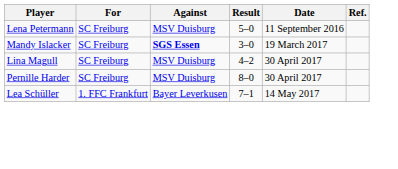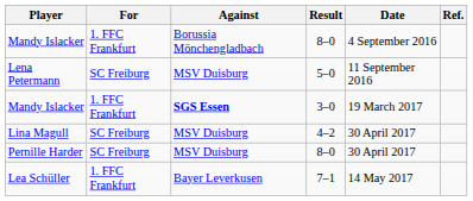 <table class="wikitable sortable">
 <tr>
 <th>Player</th>
 <th>For</th>
 <th>Against</th>
 <th>Result</th>
 <th>Date</th>
 <th>Ref.</th>
+</tr>
+<tr>
+<td> <a href='#'>Mandy Islacker</a></td>
+<td><a href='#'>1. FFC Frankfurt</a></td>
+<td><a href='#'>Borussia Mönchengladbach</a></td>
+<td style="text-align:center">8–0</td>
+<td>4 September 2016</td>
+<td></td>
 </tr>
 <tr>
 <td> <a href='#'>Lena Petermann</a></td>
 <td><a href='#'>SC Freiburg</a></td>
 <td><a href='#'>MSV Duisburg</a></td>
 <td style="text-align:center">5–0</td>
 <td>11 September 2016</td>
 <td></td>
 </tr>
 <tr>
 <td> <a href='#'>Mandy Islacker</a></td>
-<td><a href='#'>SC Freiburg</a></td>
+<td><a href='#'>1. FFC Frankfurt</a></td>
 <td><strong><a href='#'>SGS Essen</a></strong></td>
 <td style="text-align:center">3–0</td>
 <td>19 March 2017</td>
 <td></td>
 </tr>
 <tr>
 <td> <a href='#'>Lina Magull</a></td>
 <td><a href='#'>SC Freiburg</a></td>
 <td><a href='#'>MSV Duisburg</a></td>
 <td style="text-align:center">4–2</td>
 <td>30 April 2017</td>
 <td></td>
 </tr>
 <tr>
 <td> <a href='#'>Pernille Harder</a></td>
 <td><a href='#'>SC Freiburg</a></td>
 <td><a href='#'>MSV Duisburg</a></td>
 <td style="text-align:center">8–0</td>
 <td>30 April 2017</td>
 <td></td>
 </tr>
 <tr>
 <td> <a href='#'>Lea Schüller</a></td>
 <td><a href='#'>1. FFC Frankfurt</a></td>
 <td><a href='#'>Bayer Leverkusen</a></td>
 <td style="text-align:center">7–1</td>
 <td>14 May 2017</td>
 <td></td>
 </tr>
 </table>
